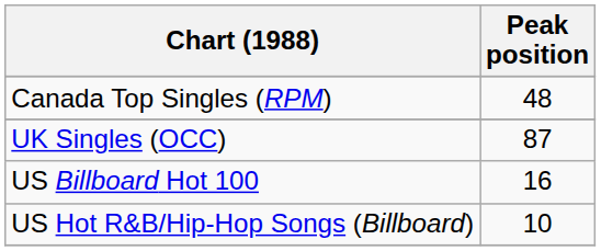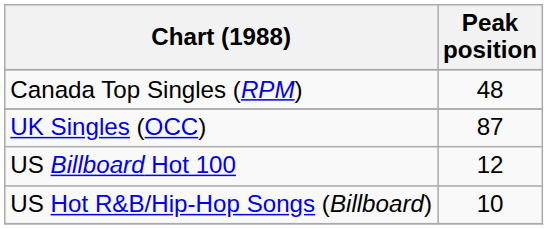 <table class="wikitable sortable">
 <tr>
 <th>Chart (1988)</th>
 <th>Peak<br>position</th>
 </tr>
 <tr>
 </tr>
 <tr>
 <td>Canada Top Singles (<em><a href='#'>RPM</a></em>)</td>
 <td align="center">48</td>
 </tr>
 <tr>
 </tr>
 <tr>
 <td><a href='#'>UK Singles</a> (<a href='#'>OCC</a>)</td>
 <td align="center">87</td>
 </tr>
 <tr>
 <td>US <a href='#'><em>Billboard</em> Hot 100</a></td>
-<td align="center">16</td>
+<td align="center">12</td>
 </tr>
 <tr>
 <td>US <a href='#'>Hot R&B/Hip-Hop Songs</a> (<em>Billboard</em>)</td>
 <td align="center">10</td>
 </tr>
 <tr>
 </tr>
 </table>
